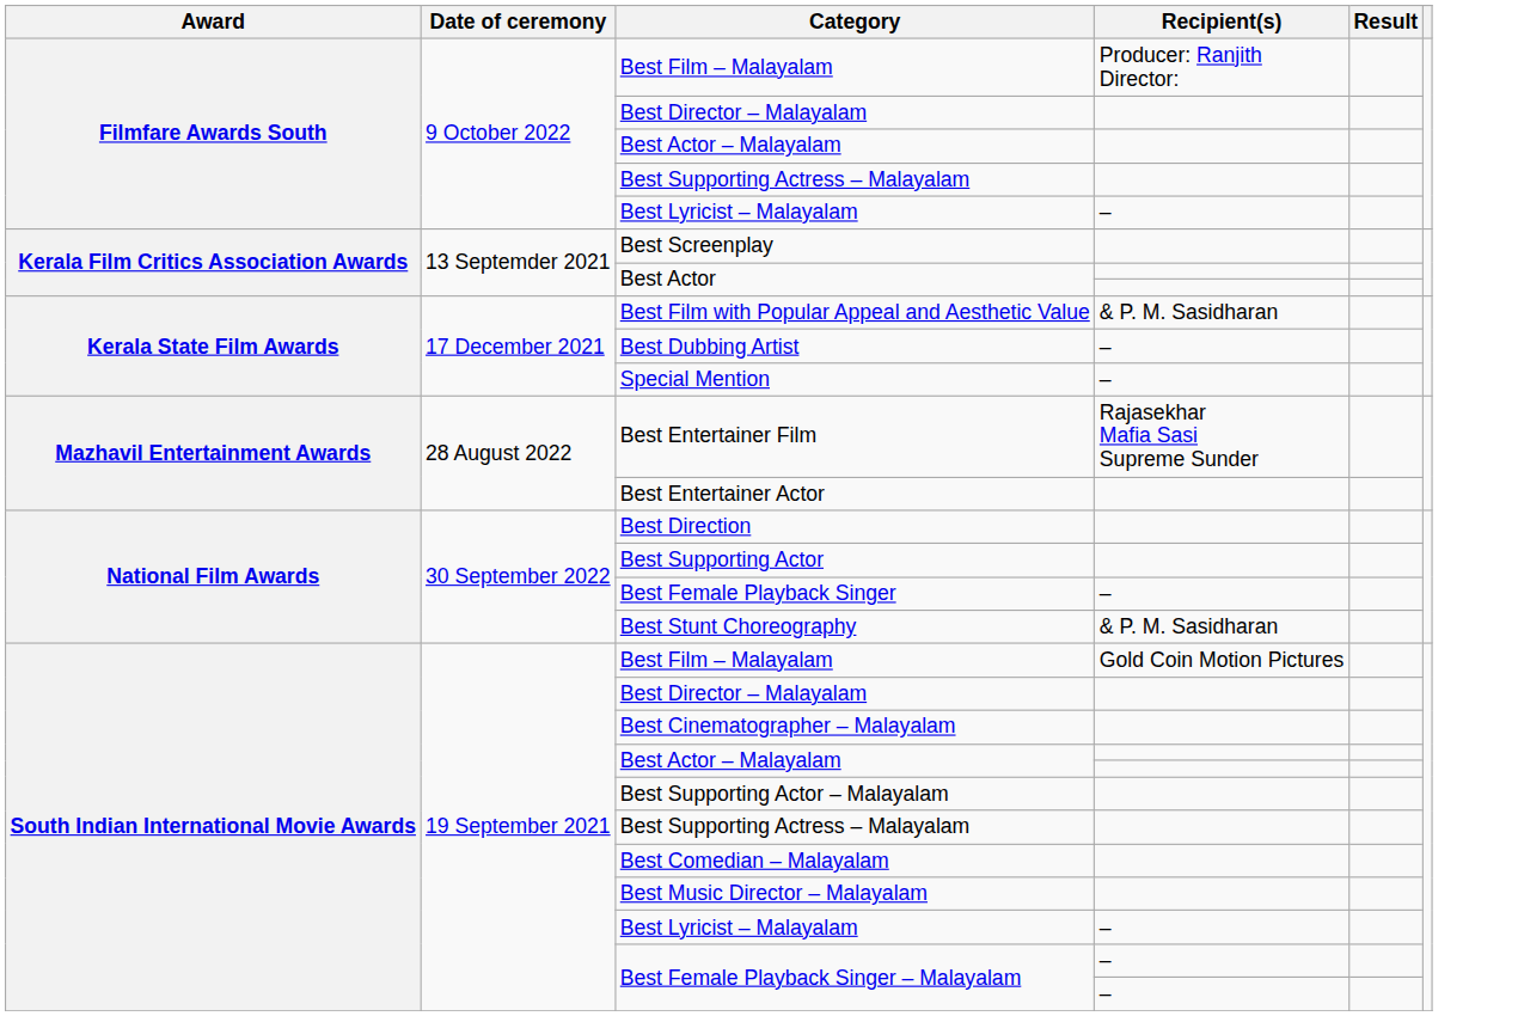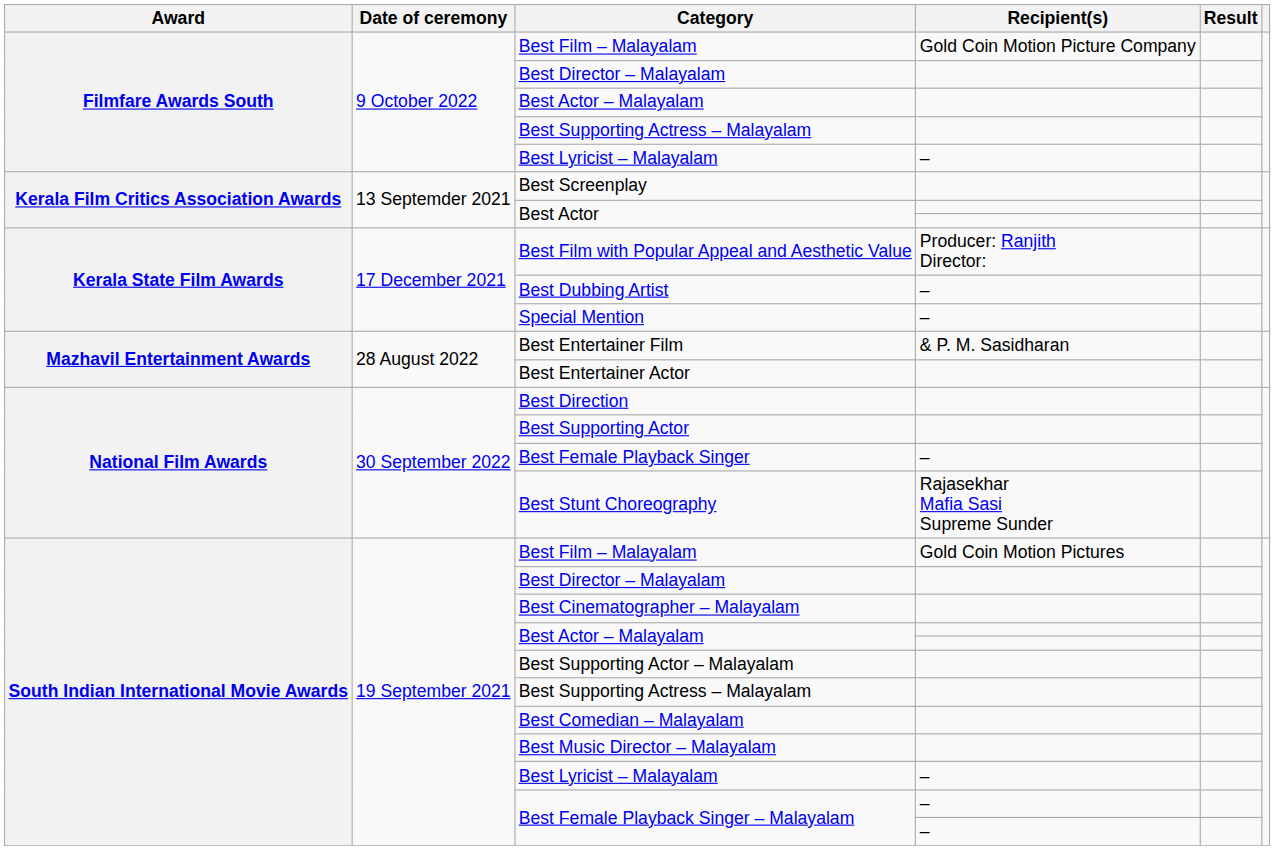 <table class="wikitable plainrowheaders sortable">
 <tr>
 <th scope="col">Award</th>
 <th scope="col">Date of ceremony</th>
 <th scope="col">Category</th>
 <th scope="col">Recipient(s)</th>
 <th scope="col">Result</th>
 <th scope="col" class="unsortable"></th>
 </tr>
 <tr>
 <th scope="row" rowspan="5"><a href='#'>Filmfare Awards South</a></th>
 <td rowspan="5"><a href='#'>9 October 2022</a></td>
 <td><a href='#'>Best Film – Malayalam</a></td>
-<td>Producer: <a href='#'>Ranjith</a><br>Director: </td>
+<td>Gold Coin Motion Picture Company</td>
 <td></td>
 <td style="text-align:center;" rowspan="5"><br></td>
 </tr>
 <tr>
 <td><a href='#'>Best Director – Malayalam</a></td>
 <td></td>
 <td></td>
 </tr>
 <tr>
 <td><a href='#'>Best Actor – Malayalam</a></td>
 <td></td>
 <td></td>
 </tr>
 <tr>
 <td><a href='#'>Best Supporting Actress – Malayalam</a></td>
 <td></td>
 <td></td>
 </tr>
 <tr>
 <td><a href='#'>Best Lyricist – Malayalam</a></td>
 <td> – </td>
 <td></td>
 </tr>
 <tr>
 <th scope="row" rowspan="3"><a href='#'>Kerala Film Critics Association Awards</a></th>
 <td rowspan="3">13 Septemder 2021</td>
 <td>Best Screenplay</td>
 <td></td>
 <td></td>
 <td style="text-align:center;" rowspan="3"></td>
 </tr>
 <tr>
 <td rowspan="2">Best Actor</td>
 <td></td>
 <td></td>
 </tr>
 <tr>
 <td></td>
 <td></td>
 </tr>
 <tr>
 <th scope="row" rowspan="3"><a href='#'>Kerala State Film Awards</a></th>
 <td rowspan="3"><a href='#'>17 December 2021</a></td>
 <td><a href='#'>Best Film with Popular Appeal and Aesthetic Value</a></td>
-<td> & P. M. Sasidharan</td>
+<td>Producer: <a href='#'>Ranjith</a><br>Director: </td>
 <td></td>
 <td style="text-align:center;" rowspan="3"></td>
 </tr>
 <tr>
 <td><a href='#'>Best Dubbing Artist</a></td>
 <td> – </td>
 <td></td>
 </tr>
 <tr>
 <td><a href='#'>Special Mention</a></td>
 <td> – </td>
 <td></td>
 </tr>
 <tr>
 <th scope="row" rowspan="2"><a href='#'>Mazhavil Entertainment Awards</a></th>
 <td rowspan="2">28 August 2022</td>
 <td>Best Entertainer Film</td>
-<td>Rajasekhar <br><a href='#'>Mafia Sasi</a> <br>Supreme Sunder</td>
+<td> & P. M. Sasidharan</td>
 <td></td>
 <td style="text-align:center;" rowspan="2"></td>
 </tr>
 <tr>
 <td>Best Entertainer Actor</td>
 <td></td>
 <td></td>
 </tr>
 <tr>
 <th scope="row" rowspan="4"><a href='#'>National Film Awards</a></th>
 <td rowspan="4"><a href='#'>30 September 2022</a></td>
 <td><a href='#'>Best Direction</a></td>
 <td></td>
 <td></td>
 <td style="text-align:center;" rowspan="4"></td>
 </tr>
 <tr>
 <td><a href='#'>Best Supporting Actor</a></td>
 <td></td>
 <td></td>
 </tr>
 <tr>
 <td><a href='#'>Best Female Playback Singer</a></td>
 <td> – </td>
 <td></td>
 </tr>
 <tr>
 <td><a href='#'>Best Stunt Choreography</a></td>
-<td> & P. M. Sasidharan</td>
+<td>Rajasekhar <br><a href='#'>Mafia Sasi</a> <br>Supreme Sunder</td>
 <td></td>
 </tr>
 <tr>
 <th scope="row" rowspan="12"><a href='#'>South Indian International Movie Awards</a></th>
 <td rowspan="12"><a href='#'>19 September 2021</a></td>
 <td><a href='#'>Best Film – Malayalam</a></td>
 <td>Gold Coin Motion Pictures</td>
 <td></td>
 <td style="text-align:center;" rowspan="12"><br></td>
 </tr>
 <tr>
 <td><a href='#'>Best Director – Malayalam</a></td>
 <td></td>
 <td></td>
 </tr>
 <tr>
 <td><a href='#'>Best Cinematographer – Malayalam</a></td>
 <td></td>
 <td></td>
 </tr>
 <tr>
 <td rowspan="2"><a href='#'>Best Actor – Malayalam</a></td>
 <td></td>
 <td></td>
 </tr>
 <tr>
 <td></td>
 <td></td>
 </tr>
 <tr>
 <td>Best Supporting Actor – Malayalam</td>
 <td></td>
 <td></td>
 </tr>
 <tr>
 <td>Best Supporting Actress – Malayalam</td>
 <td></td>
 <td></td>
 </tr>
 <tr>
 <td><a href='#'>Best Comedian – Malayalam</a></td>
 <td></td>
 <td></td>
 </tr>
 <tr>
 <td><a href='#'>Best Music Director – Malayalam</a></td>
 <td></td>
 <td></td>
 </tr>
 <tr>
 <td><a href='#'>Best Lyricist – Malayalam</a></td>
 <td> – </td>
 <td></td>
 </tr>
 <tr>
 <td rowspan="2"><a href='#'>Best Female Playback Singer – Malayalam</a></td>
 <td> – </td>
 <td></td>
 </tr>
 <tr>
 <td> – </td>
 <td></td>
 </tr>
 <tr>
 </tr>
 </table>
